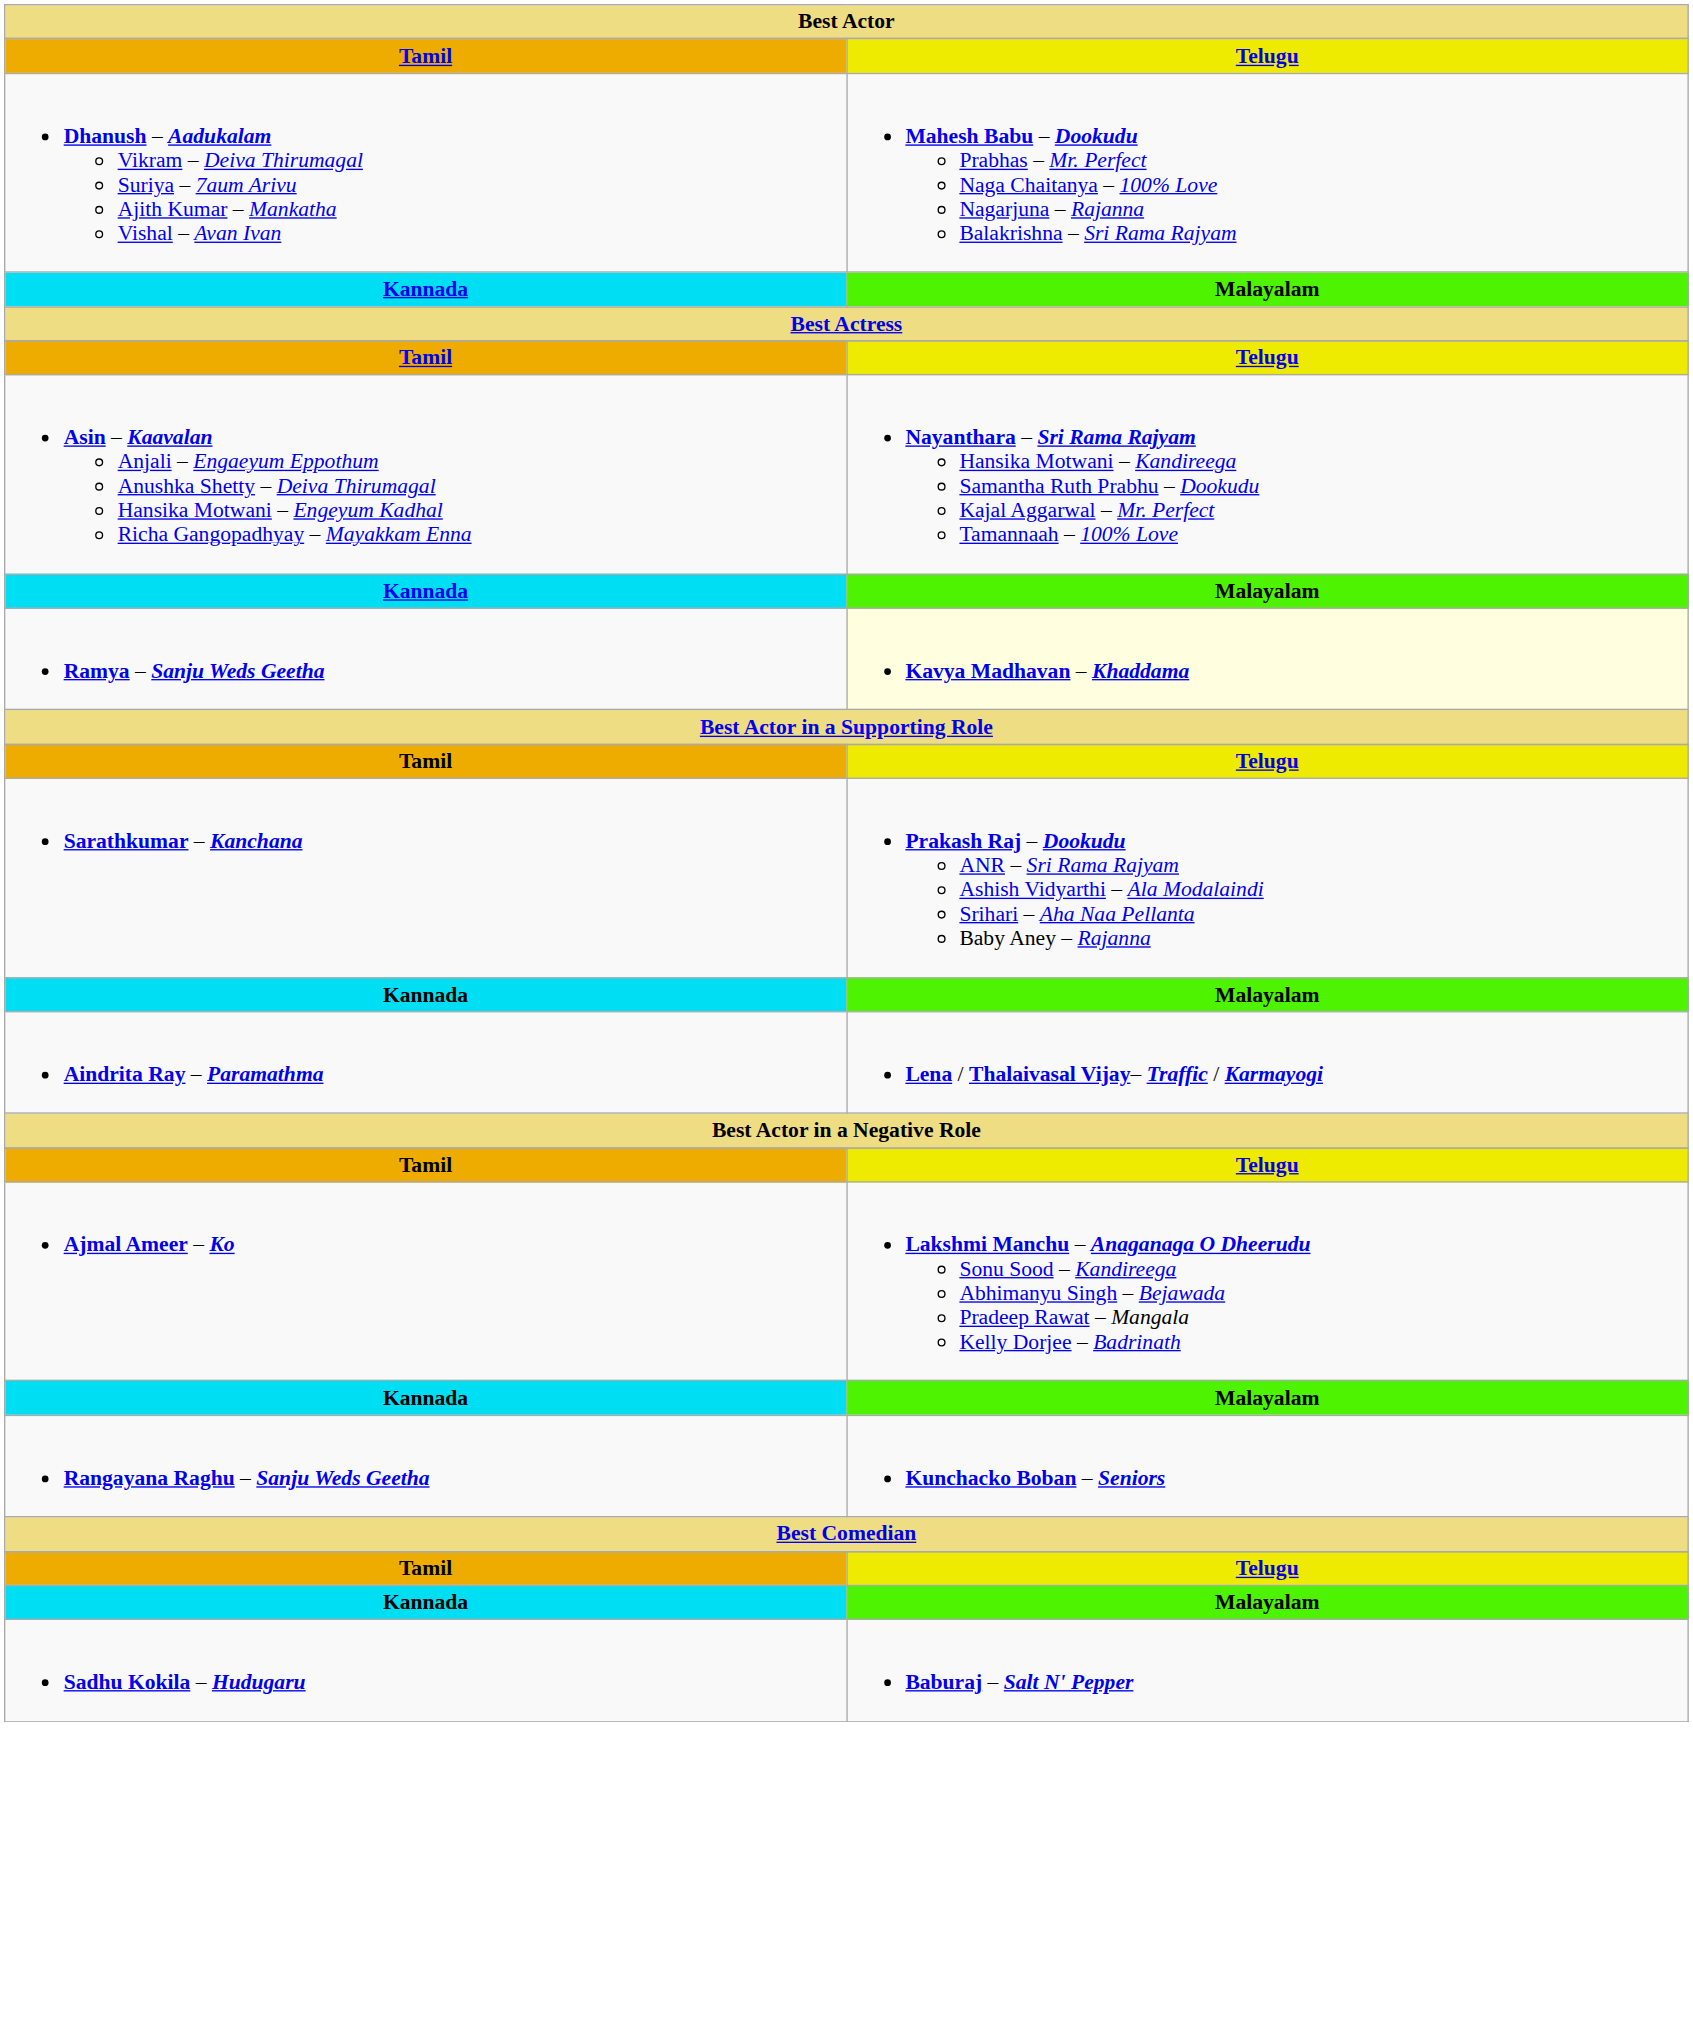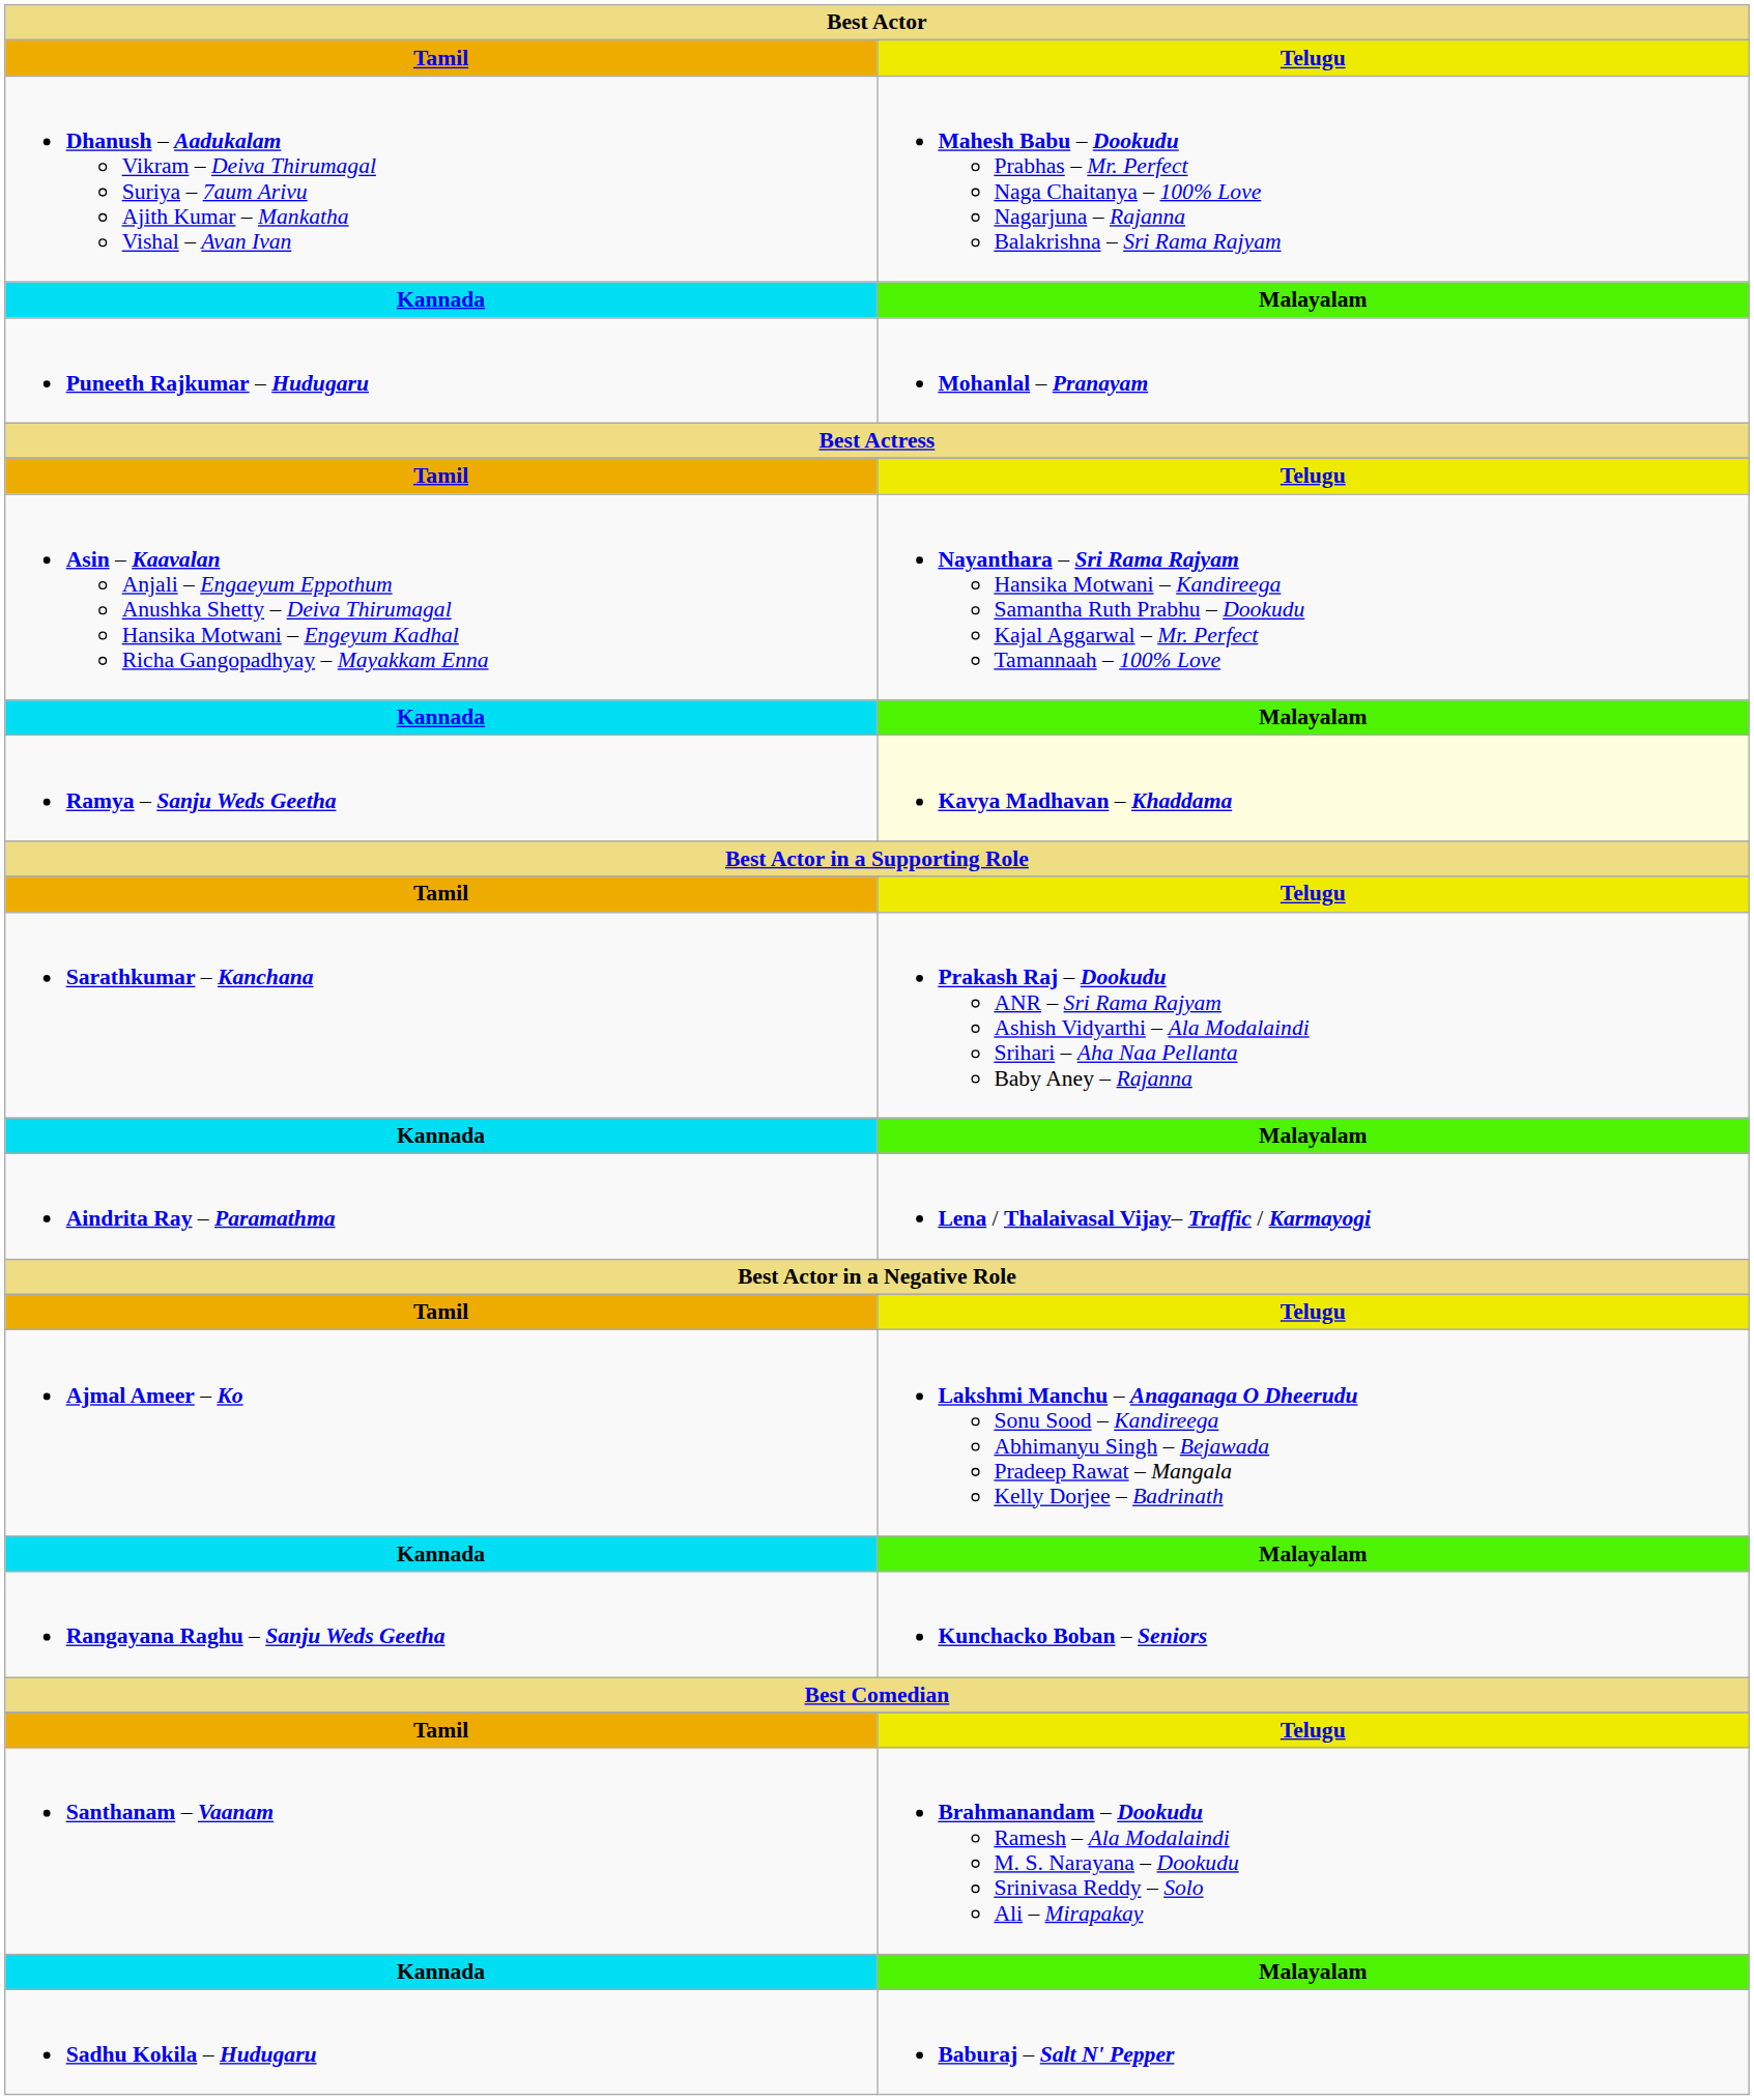 <table class="wikitable" |>
 <tr>
 <th rowspan="1" colspan="2" style="background:#EEDD82;width: 3000px;" !align="center"><strong>Best Actor</strong></th>
 </tr>
 <tr>
 </tr>
 <tr>
 <th style="background:#efac00;width: 50%" !align="center"><a href='#'>Tamil</a></th>
 <th style="background:#efeb00;" !align="center"><a href='#'>Telugu</a></th>
 </tr>
 <tr>
 <td valign="top"><br><ul><li><strong><a href='#'>Dhanush</a></strong> – <strong><em><a href='#'>Aadukalam</a></em></strong><ul><li><a href='#'>Vikram</a> – <em><a href='#'>Deiva Thirumagal</a></em></li><li><a href='#'>Suriya</a> – <em><a href='#'>7aum Arivu</a></em></li><li><a href='#'>Ajith Kumar</a> – <em><a href='#'>Mankatha</a></em></li><li><a href='#'>Vishal</a> – <em><a href='#'>Avan Ivan</a></em></li></ul></li></ul></td>
 <td valign="top"><br><ul><li><strong><a href='#'>Mahesh Babu</a></strong> – <strong><em><a href='#'>Dookudu</a></em></strong><ul><li><a href='#'>Prabhas</a> – <em><a href='#'>Mr. Perfect</a></em></li><li><a href='#'>Naga Chaitanya</a> – <em><a href='#'>100% Love</a></em></li><li><a href='#'>Nagarjuna</a> – <em><a href='#'>Rajanna</a></em></li><li><a href='#'>Balakrishna</a> – <em><a href='#'>Sri Rama Rajyam</a></em></li></ul></li></ul></td>
 </tr>
 <tr>
 <th style="background:#00def3;" ! align="center"><a href='#'>Kannada</a></th>
 <th style="background:#4df300;" ! align="center">Malayalam</th>
+</tr>
+<tr>
+<td><br><ul><li><strong><a href='#'>Puneeth Rajkumar</a></strong> – <strong><em><a href='#'>Hudugaru</a></em></strong></li></ul></td>
+<td><br><ul><li><strong><a href='#'>Mohanlal</a></strong> – <strong><em><a href='#'>Pranayam</a></em></strong></li></ul></td>
 </tr>
 <tr>
 <th rowspan="1" colspan="2" style="background:#EEDD82;" !align="center"><a href='#'>Best Actress</a></th>
 </tr>
 <tr>
 </tr>
 <tr>
 <th style="background:#efac00;" !align="center"><a href='#'>Tamil</a></th>
 <th style="background:#efeb00;" !align="center"><a href='#'>Telugu</a></th>
 </tr>
 <tr>
 <td valign="top"><br><ul><li><strong><a href='#'>Asin</a></strong> – <strong><em><a href='#'>Kaavalan</a></em></strong><ul><li><a href='#'>Anjali</a> – <em><a href='#'>Engaeyum Eppothum</a></em></li><li><a href='#'>Anushka Shetty</a> – <em><a href='#'>Deiva Thirumagal</a></em></li><li><a href='#'>Hansika Motwani</a> – <em><a href='#'>Engeyum Kadhal</a></em></li><li><a href='#'>Richa Gangopadhyay</a> – <em><a href='#'>Mayakkam Enna</a></em></li></ul></li></ul></td>
 <td valign="top"><br><ul><li><strong><a href='#'>Nayanthara</a></strong> – <strong><em><a href='#'>Sri Rama Rajyam</a></em></strong><ul><li><a href='#'>Hansika Motwani</a> – <em><a href='#'>Kandireega</a></em></li><li><a href='#'>Samantha Ruth Prabhu</a> – <em><a href='#'>Dookudu</a></em></li><li><a href='#'>Kajal Aggarwal</a> – <em><a href='#'>Mr. Perfect</a></em></li><li><a href='#'>Tamannaah</a> – <em><a href='#'>100% Love</a></em></li></ul></li></ul></td>
 </tr>
 <tr>
 <th style="background:#00def3;" ! align="center"><a href='#'>Kannada</a></th>
 <th style="background:#4df300;" ! align="center">Malayalam</th>
 </tr>
 <tr>
 <td><br><ul><li><strong><a href='#'>Ramya</a></strong> – <strong><em><a href='#'>Sanju Weds Geetha</a></em></strong></li></ul></td>
 <td style="background: lightyellow;"><br><ul><li><strong><a href='#'>Kavya Madhavan</a></strong> – <strong><em><a href='#'>Khaddama</a></em></strong></li></ul></td>
 </tr>
 <tr>
 <th rowspan="1" colspan="2" style="background:#EEDD82;" !align="center"><strong><a href='#'>Best Actor in a Supporting Role</a></strong></th>
 </tr>
 <tr>
 </tr>
 <tr>
 <th style="background:#efac00;" !align="center">Tamil</th>
 <th style="background:#efeb00;" !align="center"><a href='#'>Telugu</a></th>
 </tr>
 <tr>
 <td valign="top"><br><ul><li><strong><a href='#'>Sarathkumar</a></strong> – <strong><em><a href='#'>Kanchana</a></em></strong></li></ul></td>
 <td valign="top"><br><ul><li><strong><a href='#'>Prakash Raj</a></strong> – <strong><em><a href='#'>Dookudu</a></em></strong><ul><li><a href='#'>ANR</a> – <em><a href='#'>Sri Rama Rajyam</a></em></li><li><a href='#'>Ashish Vidyarthi</a> – <em><a href='#'>Ala Modalaindi</a></em></li><li><a href='#'>Srihari</a> – <em><a href='#'>Aha Naa Pellanta</a></em></li><li>Baby Aney – <em><a href='#'>Rajanna</a></em></li></ul></li></ul></td>
 </tr>
 <tr>
 <th style="background:#00def3;" ! align="center">Kannada</th>
 <th style="background:#4df300;" ! align="center">Malayalam</th>
 </tr>
 <tr>
 <td><br><ul><li><strong><a href='#'>Aindrita Ray</a></strong> – <strong><em><a href='#'>Paramathma</a></em></strong></li></ul></td>
 <td><br><ul><li><strong><a href='#'>Lena</a></strong> / <strong><a href='#'>Thalaivasal Vijay</a></strong>– <strong><em><a href='#'>Traffic</a></em></strong> / <strong><em> <a href='#'>Karmayogi</a></em></strong></li></ul></td>
 </tr>
 <tr>
 <th rowspan="1" colspan="2" style="background:#EEDD82;" !align="center"><strong>Best Actor in a Negative Role</strong></th>
 </tr>
 <tr>
 </tr>
 <tr>
 <th style="background:#efac00;" !align="center">Tamil</th>
 <th style="background:#efeb00;" !align="center"><a href='#'>Telugu</a></th>
 </tr>
 <tr>
 <td valign="top"><br><ul><li><strong><a href='#'>Ajmal Ameer</a></strong> – <strong><em><a href='#'>Ko</a></em></strong></li></ul></td>
 <td valign="top"><br><ul><li><strong><a href='#'>Lakshmi Manchu</a></strong> – <strong><em><a href='#'>Anaganaga O Dheerudu</a></em></strong><ul><li><a href='#'>Sonu Sood</a> – <em><a href='#'>Kandireega</a></em></li><li><a href='#'>Abhimanyu Singh</a> – <em><a href='#'>Bejawada</a></em></li><li><a href='#'>Pradeep Rawat</a> – <em>Mangala</em></li><li><a href='#'>Kelly Dorjee</a> – <em><a href='#'>Badrinath</a></em></li></ul></li></ul></td>
 </tr>
 <tr>
 <th style="background:#00def3;" ! align="center">Kannada</th>
 <th style="background:#4df300;" ! align="center">Malayalam</th>
 </tr>
 <tr>
 <td><br><ul><li><strong><a href='#'>Rangayana Raghu</a></strong> – <strong><em><a href='#'>Sanju Weds Geetha</a></em></strong></li></ul></td>
 <td><br><ul><li><strong><a href='#'>Kunchacko Boban</a></strong> – <strong><em><a href='#'>Seniors</a></em></strong></li></ul></td>
 </tr>
 <tr>
 <th rowspan="1" colspan="2" style="background:#EEDD82;" !align="center"><strong><a href='#'>Best Comedian</a></strong></th>
 </tr>
 <tr>
 </tr>
 <tr>
 <th style="background:#efac00;" !align="center">Tamil</th>
 <th style="background:#efeb00;" !align="center"><a href='#'>Telugu</a></th>
 </tr>
 <tr>
+<td valign="top"><br><ul><li><strong><a href='#'>Santhanam</a></strong> – <strong><em><a href='#'>Vaanam</a></em></strong></li></ul></td>
+<td valign="top"><br><ul><li><strong><a href='#'>Brahmanandam</a></strong> – <strong><em><a href='#'>Dookudu</a></em></strong><ul><li><a href='#'>Ramesh</a> – <em><a href='#'>Ala Modalaindi</a></em></li><li><a href='#'>M. S. Narayana</a> – <em><a href='#'>Dookudu</a></em></li><li><a href='#'>Srinivasa Reddy</a> – <em><a href='#'>Solo</a></em></li><li><a href='#'>Ali</a> – <em><a href='#'>Mirapakay</a></em></li></ul></li></ul></td>
+</tr>
+<tr>
 <th style="background:#00def3;" ! align="center">Kannada</th>
 <th style="background:#4df300;" ! align="center">Malayalam</th>
 </tr>
 <tr>
 <td><br><ul><li><strong><a href='#'>Sadhu Kokila</a></strong> – <strong><em><a href='#'>Hudugaru</a></em></strong></li></ul></td>
 <td><br><ul><li><strong><a href='#'>Baburaj</a></strong> – <strong><em><a href='#'>Salt N' Pepper</a></em></strong></li></ul></td>
 </tr>
 </table>
